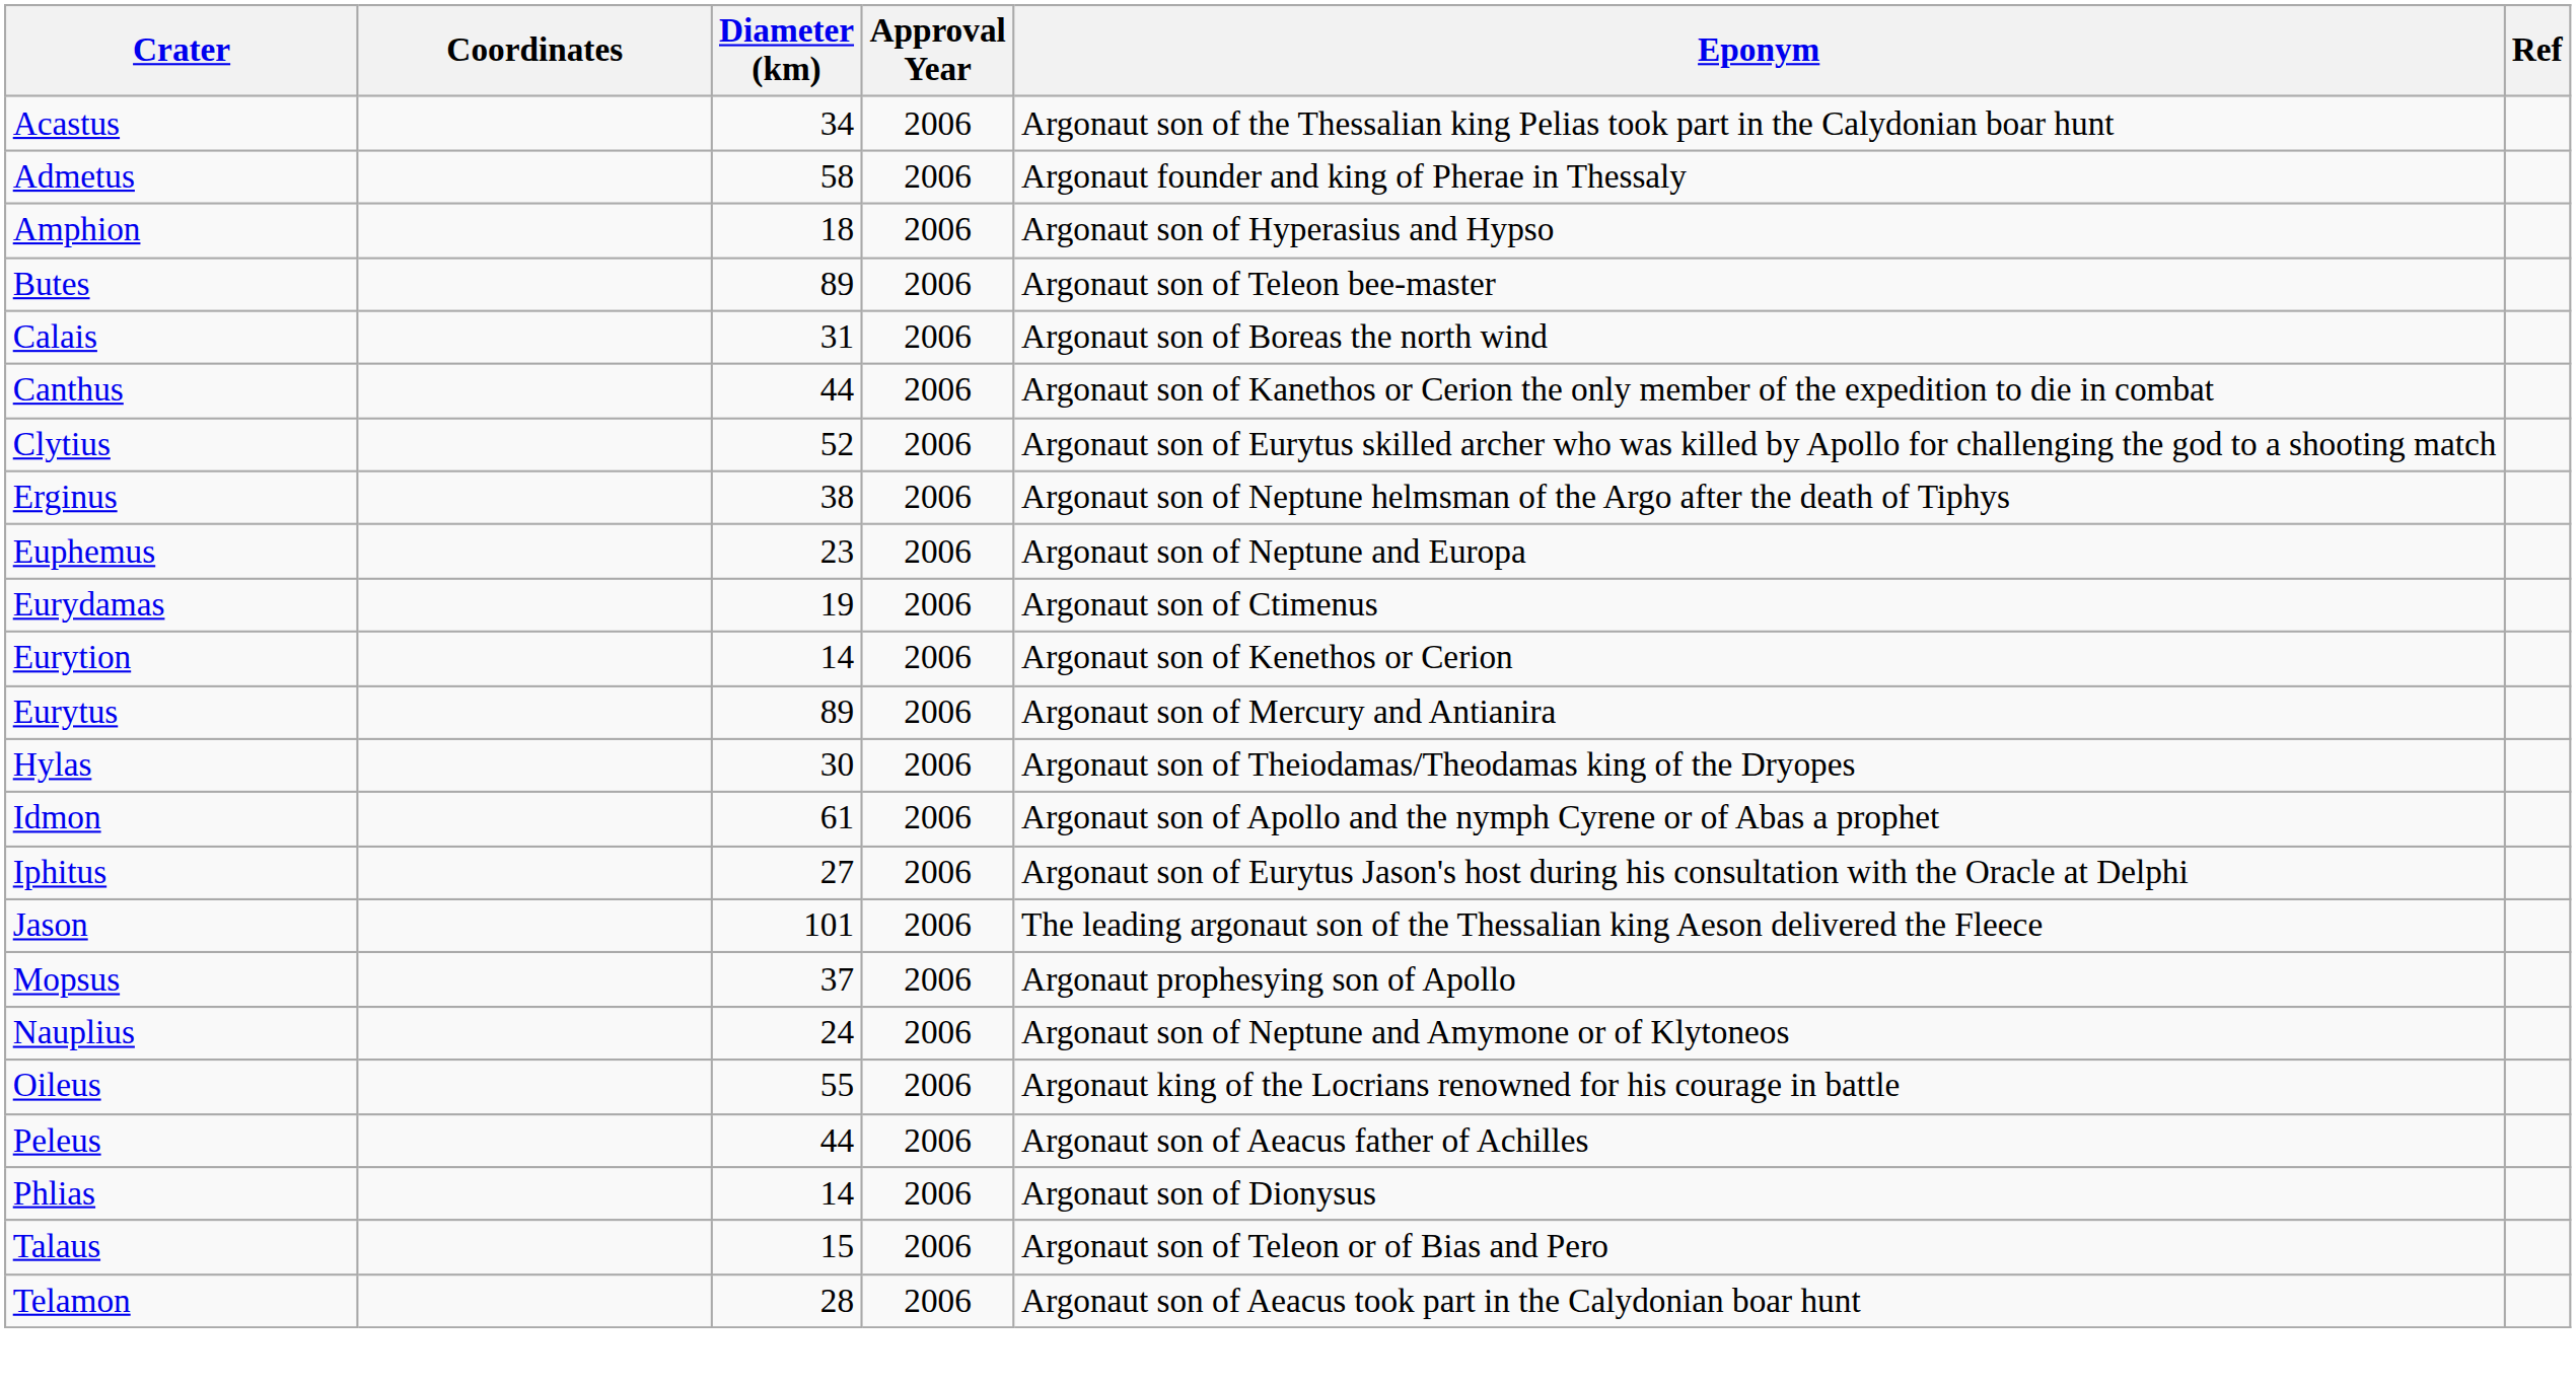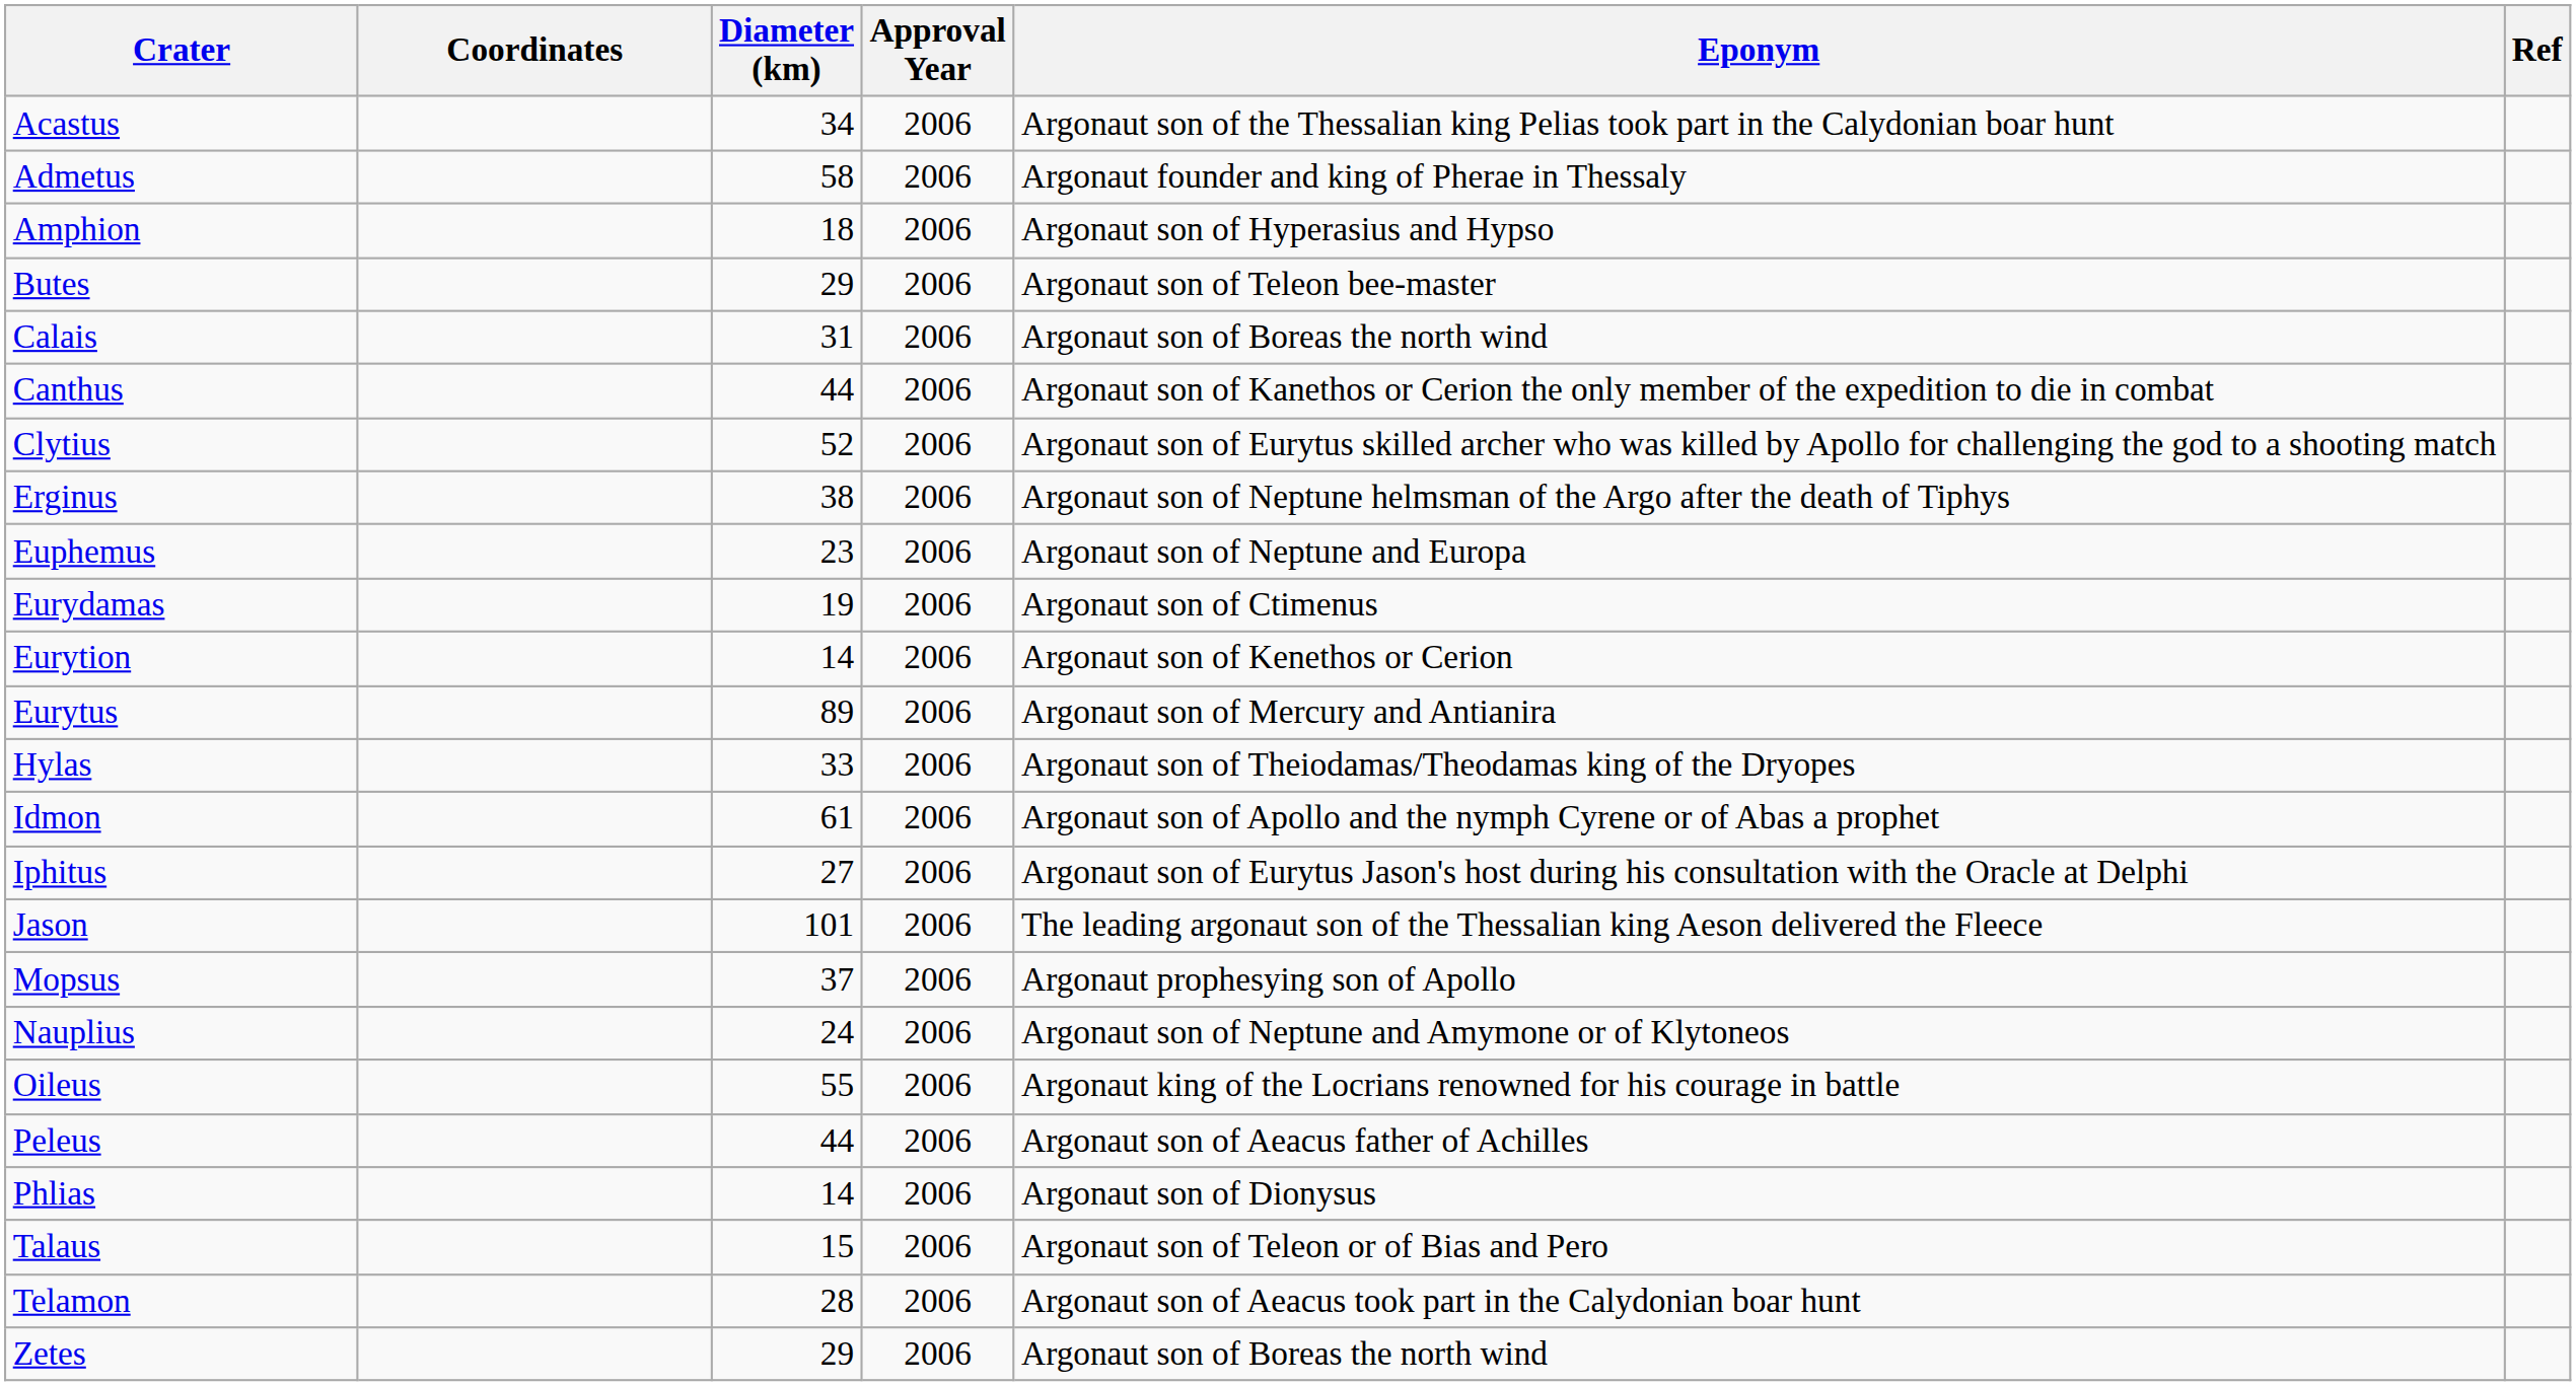 <table class="wikitable sortable" style="min-width: 90%">
 <tr>
 <th style="width:10em"><a href='#'>Crater</a></th>
 <th style="width:10em">Coordinates</th>
 <th><a href='#'>Diameter</a><br>(km)</th>
 <th>Approval<br>Year</th>
 <th class="unsortable"><a href='#'>Eponym</a></th>
 <th class="unsortable">Ref</th>
 </tr>
 <tr id="Acastus">
 <td><a href='#'>Acastus</a></td>
 <td></td>
 <td align=right>34</td>
 <td align=center>2006</td>
 <td>Argonaut son of the Thessalian king Pelias took part in the Calydonian boar hunt</td>
 <td></td>
 </tr>
 <tr id="Admetus">
 <td><a href='#'>Admetus</a></td>
 <td></td>
 <td align=right>58</td>
 <td align=center>2006</td>
 <td>Argonaut founder and king of Pherae in Thessaly</td>
 <td></td>
 </tr>
 <tr id="Amphion">
 <td><a href='#'>Amphion</a></td>
 <td></td>
 <td align=right>18</td>
 <td align=center>2006</td>
 <td>Argonaut son of Hyperasius and Hypso</td>
 <td></td>
 </tr>
 <tr id="Butes">
 <td><a href='#'>Butes</a></td>
 <td></td>
-<td align=right>89</td>
+<td align=right>29</td>
 <td align=center>2006</td>
 <td>Argonaut son of Teleon bee-master</td>
 <td></td>
 </tr>
 <tr id="Calais">
 <td><a href='#'>Calais</a></td>
 <td></td>
 <td align=right>31</td>
 <td align=center>2006</td>
 <td>Argonaut son of Boreas the north wind</td>
 <td></td>
 </tr>
 <tr id="Canthus">
 <td><a href='#'>Canthus</a></td>
 <td></td>
 <td align=right>44</td>
 <td align=center>2006</td>
 <td>Argonaut son of Kanethos or Cerion the only member of the expedition to die in combat</td>
 <td></td>
 </tr>
 <tr id="Clytius">
 <td><a href='#'>Clytius</a></td>
 <td></td>
 <td align=right>52</td>
 <td align=center>2006</td>
 <td>Argonaut son of Eurytus skilled archer who was killed by Apollo for challenging the god to a shooting match</td>
 <td></td>
 </tr>
 <tr id="Erginus">
 <td><a href='#'>Erginus</a></td>
 <td></td>
 <td align=right>38</td>
 <td align=center>2006</td>
 <td>Argonaut son of Neptune helmsman of the Argo after the death of Tiphys</td>
 <td></td>
 </tr>
 <tr id="Euphemus">
 <td><a href='#'>Euphemus</a></td>
 <td></td>
 <td align=right>23</td>
 <td align=center>2006</td>
 <td>Argonaut son of Neptune and Europa</td>
 <td></td>
 </tr>
 <tr id="Eurydamas">
 <td><a href='#'>Eurydamas</a></td>
 <td></td>
 <td align=right>19</td>
 <td align=center>2006</td>
 <td>Argonaut son of Ctimenus</td>
 <td></td>
 </tr>
 <tr id="Eurytion">
 <td><a href='#'>Eurytion</a></td>
 <td></td>
 <td align=right>14</td>
 <td align=center>2006</td>
 <td>Argonaut son of Kenethos or Cerion</td>
 <td></td>
 </tr>
 <tr id="Eurytus">
 <td><a href='#'>Eurytus</a></td>
 <td></td>
 <td align=right>89</td>
 <td align=center>2006</td>
 <td>Argonaut son of Mercury and Antianira</td>
 <td></td>
 </tr>
 <tr id="Hylas">
 <td><a href='#'>Hylas</a></td>
 <td></td>
-<td align=right>30</td>
+<td align=right>33</td>
 <td align=center>2006</td>
 <td>Argonaut son of Theiodamas/Theodamas king of the Dryopes</td>
 <td></td>
 </tr>
 <tr id="Idmon">
 <td><a href='#'>Idmon</a></td>
 <td></td>
 <td align=right>61</td>
 <td align=center>2006</td>
 <td>Argonaut son of Apollo and the nymph Cyrene or of Abas a prophet</td>
 <td></td>
 </tr>
 <tr id="Iphitus">
 <td><a href='#'>Iphitus</a></td>
 <td></td>
 <td align=right>27</td>
 <td align=center>2006</td>
 <td>Argonaut son of Eurytus Jason's host during his consultation with the Oracle at Delphi</td>
 <td></td>
 </tr>
 <tr id="Jason">
 <td><a href='#'>Jason</a></td>
 <td></td>
 <td align=right>101</td>
 <td align=center>2006</td>
 <td>The leading argonaut son of the Thessalian king Aeson delivered the Fleece</td>
 <td></td>
 </tr>
 <tr id="Mopsus">
 <td><a href='#'>Mopsus</a></td>
 <td></td>
 <td align=right>37</td>
 <td align=center>2006</td>
 <td>Argonaut prophesying son of Apollo</td>
 <td></td>
 </tr>
 <tr id="Nauplius">
 <td><a href='#'>Nauplius</a></td>
 <td></td>
 <td align=right>24</td>
 <td align=center>2006</td>
 <td>Argonaut son of Neptune and Amymone or of Klytoneos</td>
 <td></td>
 </tr>
 <tr id="Oileus">
 <td><a href='#'>Oileus</a></td>
 <td></td>
 <td align=right>55</td>
 <td align=center>2006</td>
 <td>Argonaut king of the Locrians renowned for his courage in battle</td>
 <td></td>
 </tr>
 <tr id="Peleus">
 <td><a href='#'>Peleus</a></td>
 <td></td>
 <td align=right>44</td>
 <td align=center>2006</td>
 <td>Argonaut son of Aeacus father of Achilles</td>
 <td></td>
 </tr>
 <tr id="Phlias">
 <td><a href='#'>Phlias</a></td>
 <td></td>
 <td align=right>14</td>
 <td align=center>2006</td>
 <td>Argonaut son of Dionysus</td>
 <td></td>
 </tr>
 <tr id="Talaus">
 <td><a href='#'>Talaus</a></td>
 <td></td>
 <td align=right>15</td>
 <td align=center>2006</td>
 <td>Argonaut son of Teleon or of Bias and Pero</td>
 <td></td>
 </tr>
 <tr id="Telamon">
 <td><a href='#'>Telamon</a></td>
 <td></td>
 <td align=right>28</td>
 <td align=center>2006</td>
 <td>Argonaut son of Aeacus took part in the Calydonian boar hunt</td>
 <td></td>
 </tr>
+<tr id="Zetes">
+<td><a href='#'>Zetes</a></td>
+<td></td>
+<td align=right>29</td>
+<td align=center>2006</td>
+<td>Argonaut son of Boreas the north wind</td>
+<td></td>
+</tr>
 </table>
